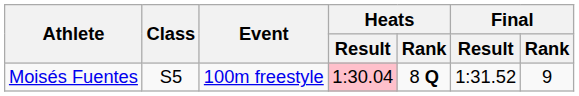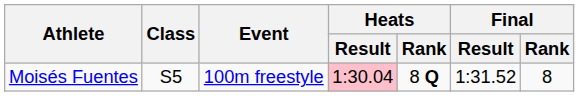 <table class=wikitable style="font-size:90%">
 <tr>
 <th rowspan="2">Athlete</th>
 <th rowspan="2">Class</th>
 <th rowspan="2">Event</th>
 <th colspan="2">Heats</th>
 <th colspan="2">Final</th>
 </tr>
 <tr>
 <th>Result</th>
 <th>Rank</th>
 <th>Result</th>
 <th>Rank</th>
 </tr>
 <tr>
 <td><a href='#'>Moisés Fuentes</a></td>
 <td style="text-align:center;">S5</td>
 <td><a href='#'>100m freestyle</a></td>
 <td style="background: pink; text-align:center;">1:30.04</td>
 <td style="text-align:center;">8 <strong>Q</strong></td>
 <td style="text-align:center;">1:31.52</td>
-<td style="text-align:center;">9</td>
+<td style="text-align:center;">8</td>
 </tr>
 </table>
